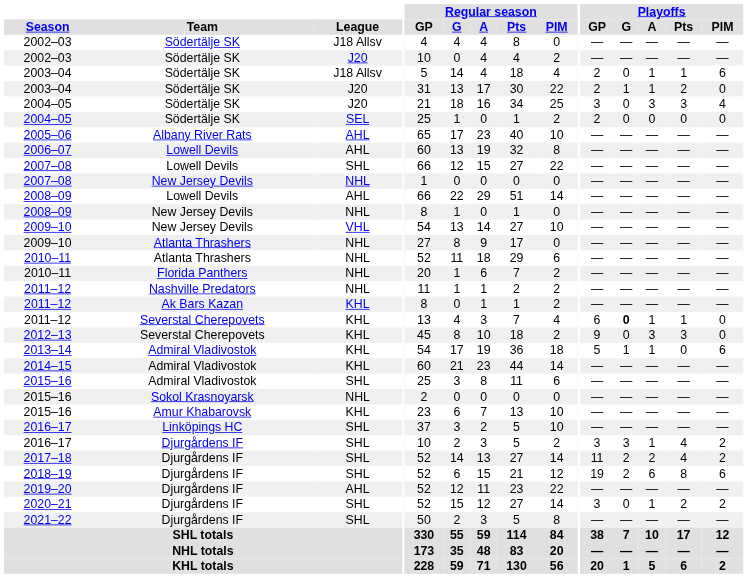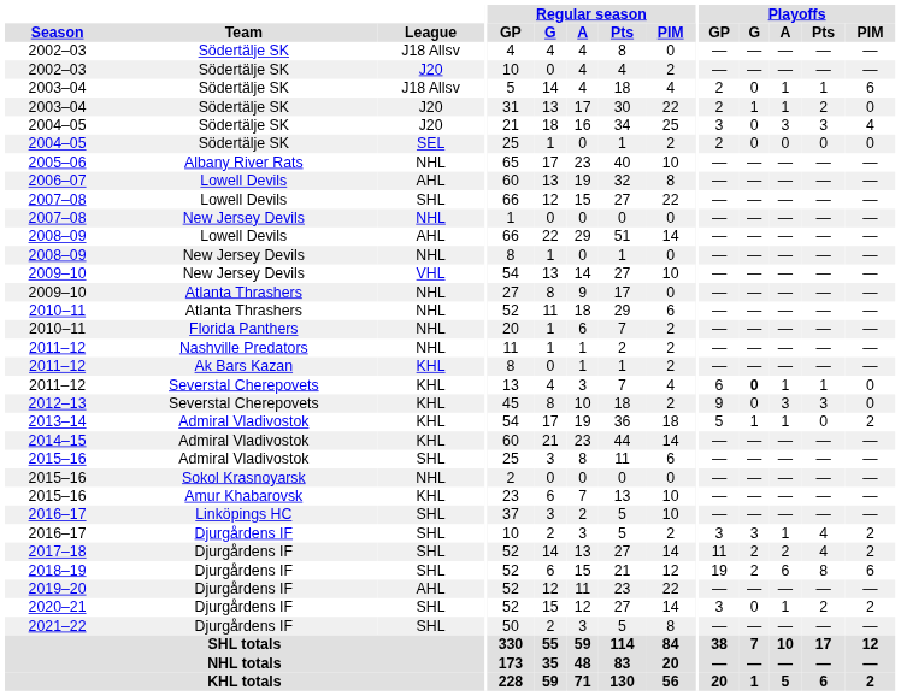 <table border="0" cellpadding="1" cellspacing="0" ID="Table3" style="text-align:center; width:60em">
 <tr bgcolor="#e0e0e0">
 <th colspan="3" bgcolor="#ffffff"></th>
 <th rowspan="99" bgcolor="#ffffff"></th>
 <th colspan="5"><a href='#'>Regular season</a></th>
 <th rowspan="99" bgcolor="#ffffff"></th>
 <th colspan="5"><a href='#'>Playoffs</a></th>
 </tr>
 <tr bgcolor="#e0e0e0">
 <th><a href='#'>Season</a></th>
 <th>Team</th>
 <th>League</th>
 <th>GP</th>
 <th><a href='#'>G</a></th>
 <th><a href='#'>A</a></th>
 <th><a href='#'>Pts</a></th>
 <th><a href='#'>PIM</a></th>
 <th>GP</th>
 <th>G</th>
 <th>A</th>
 <th>Pts</th>
 <th>PIM</th>
 </tr>
 <tr>
 <td>2002–03</td>
 <td><a href='#'>Södertälje SK</a></td>
 <td>J18 Allsv</td>
 <td>4</td>
 <td>4</td>
 <td>4</td>
 <td>8</td>
 <td>0</td>
 <td>—</td>
 <td>—</td>
 <td>—</td>
 <td>—</td>
 <td>—</td>
 </tr>
 <tr bgcolor="#f0f0f0">
 <td>2002–03</td>
 <td>Södertälje SK</td>
 <td><a href='#'>J20</a></td>
 <td>10</td>
 <td>0</td>
 <td>4</td>
 <td>4</td>
 <td>2</td>
 <td>—</td>
 <td>—</td>
 <td>—</td>
 <td>—</td>
 <td>—</td>
 </tr>
 <tr>
 <td>2003–04</td>
 <td>Södertälje SK</td>
 <td>J18 Allsv</td>
 <td>5</td>
 <td>14</td>
 <td>4</td>
 <td>18</td>
 <td>4</td>
 <td>2</td>
 <td>0</td>
 <td>1</td>
 <td>1</td>
 <td>6</td>
 </tr>
 <tr bgcolor="#f0f0f0">
 <td>2003–04</td>
 <td>Södertälje SK</td>
 <td>J20</td>
 <td>31</td>
 <td>13</td>
 <td>17</td>
 <td>30</td>
 <td>22</td>
 <td>2</td>
 <td>1</td>
 <td>1</td>
 <td>2</td>
 <td>0</td>
 </tr>
 <tr>
 <td>2004–05</td>
 <td>Södertälje SK</td>
 <td>J20</td>
 <td>21</td>
 <td>18</td>
 <td>16</td>
 <td>34</td>
 <td>25</td>
 <td>3</td>
 <td>0</td>
 <td>3</td>
 <td>3</td>
 <td>4</td>
 </tr>
 <tr bgcolor="#f0f0f0">
 <td><a href='#'>2004–05</a></td>
 <td>Södertälje SK</td>
 <td><a href='#'>SEL</a></td>
 <td>25</td>
 <td>1</td>
 <td>0</td>
 <td>1</td>
 <td>2</td>
 <td>2</td>
 <td>0</td>
 <td>0</td>
 <td>0</td>
 <td>0</td>
 </tr>
 <tr>
 <td><a href='#'>2005–06</a></td>
 <td><a href='#'>Albany River Rats</a></td>
-<td><a href='#'>AHL</a></td>
+<td>NHL</td>
 <td>65</td>
 <td>17</td>
 <td>23</td>
 <td>40</td>
 <td>10</td>
 <td>—</td>
 <td>—</td>
 <td>—</td>
 <td>—</td>
 <td>—</td>
 </tr>
 <tr bgcolor="#f0f0f0">
 <td><a href='#'>2006–07</a></td>
 <td><a href='#'>Lowell Devils</a></td>
 <td>AHL</td>
 <td>60</td>
 <td>13</td>
 <td>19</td>
 <td>32</td>
 <td>8</td>
 <td>—</td>
 <td>—</td>
 <td>—</td>
 <td>—</td>
 <td>—</td>
 </tr>
 <tr>
 <td><a href='#'>2007–08</a></td>
 <td>Lowell Devils</td>
 <td>SHL</td>
 <td>66</td>
 <td>12</td>
 <td>15</td>
 <td>27</td>
 <td>22</td>
 <td>—</td>
 <td>—</td>
 <td>—</td>
 <td>—</td>
 <td>—</td>
 </tr>
 <tr bgcolor="#f0f0f0">
 <td><a href='#'>2007–08</a></td>
 <td><a href='#'>New Jersey Devils</a></td>
 <td><a href='#'>NHL</a></td>
 <td>1</td>
 <td>0</td>
 <td>0</td>
 <td>0</td>
 <td>0</td>
 <td>—</td>
 <td>—</td>
 <td>—</td>
 <td>—</td>
 <td>—</td>
 </tr>
 <tr>
 <td><a href='#'>2008–09</a></td>
 <td>Lowell Devils</td>
 <td>AHL</td>
 <td>66</td>
 <td>22</td>
 <td>29</td>
 <td>51</td>
 <td>14</td>
 <td>—</td>
 <td>—</td>
 <td>—</td>
 <td>—</td>
 <td>—</td>
 </tr>
 <tr bgcolor="#f0f0f0">
 <td><a href='#'>2008–09</a></td>
 <td>New Jersey Devils</td>
 <td>NHL</td>
 <td>8</td>
 <td>1</td>
 <td>0</td>
 <td>1</td>
 <td>0</td>
 <td>—</td>
 <td>—</td>
 <td>—</td>
 <td>—</td>
 <td>—</td>
 </tr>
 <tr>
 <td><a href='#'>2009–10</a></td>
 <td>New Jersey Devils</td>
 <td><a href='#'>VHL</a></td>
 <td>54</td>
 <td>13</td>
 <td>14</td>
 <td>27</td>
 <td>10</td>
 <td>—</td>
 <td>—</td>
 <td>—</td>
 <td>—</td>
 <td>—</td>
 </tr>
 <tr bgcolor="#f0f0f0">
 <td>2009–10</td>
 <td><a href='#'>Atlanta Thrashers</a></td>
 <td>NHL</td>
 <td>27</td>
 <td>8</td>
 <td>9</td>
 <td>17</td>
 <td>0</td>
 <td>—</td>
 <td>—</td>
 <td>—</td>
 <td>—</td>
 <td>—</td>
 </tr>
 <tr>
 <td><a href='#'>2010–11</a></td>
 <td>Atlanta Thrashers</td>
 <td>NHL</td>
 <td>52</td>
 <td>11</td>
 <td>18</td>
 <td>29</td>
 <td>6</td>
 <td>—</td>
 <td>—</td>
 <td>—</td>
 <td>—</td>
 <td>—</td>
 </tr>
 <tr bgcolor="#f0f0f0">
 <td>2010–11</td>
 <td><a href='#'>Florida Panthers</a></td>
 <td>NHL</td>
 <td>20</td>
 <td>1</td>
 <td>6</td>
 <td>7</td>
 <td>2</td>
 <td>—</td>
 <td>—</td>
 <td>—</td>
 <td>—</td>
 <td>—</td>
 </tr>
 <tr>
 <td><a href='#'>2011–12</a></td>
 <td><a href='#'>Nashville Predators</a></td>
 <td>NHL</td>
 <td>11</td>
 <td>1</td>
 <td>1</td>
 <td>2</td>
 <td>2</td>
 <td>—</td>
 <td>—</td>
 <td>—</td>
 <td>—</td>
 <td>—</td>
 </tr>
 <tr bgcolor="#f0f0f0">
 <td><a href='#'>2011–12</a></td>
 <td><a href='#'>Ak Bars Kazan</a></td>
 <td><a href='#'>KHL</a></td>
 <td>8</td>
 <td>0</td>
 <td>1</td>
 <td>1</td>
 <td>2</td>
 <td>—</td>
 <td>—</td>
 <td>—</td>
 <td>—</td>
 <td>—</td>
 </tr>
 <tr>
 <td>2011–12</td>
 <td><a href='#'>Severstal Cherepovets</a></td>
 <td>KHL</td>
 <td>13</td>
 <td>4</td>
 <td>3</td>
 <td>7</td>
 <td>4</td>
 <td>6</td>
 <td><strong>0</strong></td>
 <td>1</td>
 <td>1</td>
 <td>0</td>
 </tr>
 <tr bgcolor="#f0f0f0">
 <td><a href='#'>2012–13</a></td>
 <td>Severstal Cherepovets</td>
 <td>KHL</td>
 <td>45</td>
 <td>8</td>
 <td>10</td>
 <td>18</td>
 <td>2</td>
 <td>9</td>
 <td>0</td>
 <td>3</td>
 <td>3</td>
 <td>0</td>
 </tr>
 <tr>
 <td><a href='#'>2013–14</a></td>
 <td><a href='#'>Admiral Vladivostok</a></td>
 <td>KHL</td>
 <td>54</td>
 <td>17</td>
 <td>19</td>
 <td>36</td>
 <td>18</td>
 <td>5</td>
 <td>1</td>
 <td>1</td>
 <td>0</td>
-<td>6</td>
+<td>2</td>
 </tr>
 <tr bgcolor="#f0f0f0">
 <td><a href='#'>2014–15</a></td>
 <td>Admiral Vladivostok</td>
 <td>KHL</td>
 <td>60</td>
 <td>21</td>
 <td>23</td>
 <td>44</td>
 <td>14</td>
 <td>—</td>
 <td>—</td>
 <td>—</td>
 <td>—</td>
 <td>—</td>
 </tr>
 <tr>
 <td><a href='#'>2015–16</a></td>
 <td>Admiral Vladivostok</td>
 <td>SHL</td>
 <td>25</td>
 <td>3</td>
 <td>8</td>
 <td>11</td>
 <td>6</td>
 <td>—</td>
 <td>—</td>
 <td>—</td>
 <td>—</td>
 <td>—</td>
 </tr>
 <tr bgcolor="#f0f0f0">
 <td>2015–16</td>
 <td><a href='#'>Sokol Krasnoyarsk</a></td>
 <td>NHL</td>
 <td>2</td>
 <td>0</td>
 <td>0</td>
 <td>0</td>
 <td>0</td>
 <td>—</td>
 <td>—</td>
 <td>—</td>
 <td>—</td>
 <td>—</td>
 </tr>
 <tr>
 <td>2015–16</td>
 <td><a href='#'>Amur Khabarovsk</a></td>
 <td>KHL</td>
 <td>23</td>
 <td>6</td>
 <td>7</td>
 <td>13</td>
 <td>10</td>
 <td>—</td>
 <td>—</td>
 <td>—</td>
 <td>—</td>
 <td>—</td>
 </tr>
 <tr bgcolor="#f0f0f0">
 <td><a href='#'>2016–17</a></td>
 <td><a href='#'>Linköpings HC</a></td>
 <td>SHL</td>
 <td>37</td>
 <td>3</td>
 <td>2</td>
 <td>5</td>
 <td>10</td>
 <td>—</td>
 <td>—</td>
 <td>—</td>
 <td>—</td>
 <td>—</td>
 </tr>
 <tr>
 <td>2016–17</td>
 <td><a href='#'>Djurgårdens IF</a></td>
 <td>SHL</td>
 <td>10</td>
 <td>2</td>
 <td>3</td>
 <td>5</td>
 <td>2</td>
 <td>3</td>
 <td>3</td>
 <td>1</td>
 <td>4</td>
 <td>2</td>
 </tr>
 <tr bgcolor="#f0f0f0">
 <td><a href='#'>2017–18</a></td>
 <td>Djurgårdens IF</td>
 <td>SHL</td>
 <td>52</td>
 <td>14</td>
 <td>13</td>
 <td>27</td>
 <td>14</td>
 <td>11</td>
 <td>2</td>
 <td>2</td>
 <td>4</td>
 <td>2</td>
 </tr>
 <tr>
 <td><a href='#'>2018–19</a></td>
 <td>Djurgårdens IF</td>
 <td>SHL</td>
 <td>52</td>
 <td>6</td>
 <td>15</td>
 <td>21</td>
 <td>12</td>
 <td>19</td>
 <td>2</td>
 <td>6</td>
 <td>8</td>
 <td>6</td>
 </tr>
 <tr bgcolor="#f0f0f0">
 <td><a href='#'>2019–20</a></td>
 <td>Djurgårdens IF</td>
 <td>AHL</td>
 <td>52</td>
 <td>12</td>
 <td>11</td>
 <td>23</td>
 <td>22</td>
 <td>—</td>
 <td>—</td>
 <td>—</td>
 <td>—</td>
 <td>—</td>
 </tr>
 <tr>
 <td><a href='#'>2020–21</a></td>
 <td>Djurgårdens IF</td>
 <td>SHL</td>
 <td>52</td>
 <td>15</td>
 <td>12</td>
 <td>27</td>
 <td>14</td>
 <td>3</td>
 <td>0</td>
 <td>1</td>
 <td>2</td>
 <td>2</td>
 </tr>
 <tr bgcolor="#f0f0f0">
 <td><a href='#'>2021–22</a></td>
 <td>Djurgårdens IF</td>
 <td>SHL</td>
 <td>50</td>
 <td>2</td>
 <td>3</td>
 <td>5</td>
 <td>8</td>
 <td>—</td>
 <td>—</td>
 <td>—</td>
 <td>—</td>
 <td>—</td>
 </tr>
 <tr bgcolor="#e0e0e0">
 <th colspan="3">SHL totals</th>
 <th>330</th>
 <th>55</th>
 <th>59</th>
 <th>114</th>
 <th>84</th>
 <th>38</th>
 <th>7</th>
 <th>10</th>
 <th>17</th>
 <th>12</th>
 </tr>
 <tr bgcolor="#e0e0e0">
 <th colspan="3">NHL totals</th>
 <th>173</th>
 <th>35</th>
 <th>48</th>
 <th>83</th>
 <th>20</th>
 <th>—</th>
 <th>—</th>
 <th>—</th>
 <th>—</th>
 <th>—</th>
 </tr>
 <tr bgcolor="#e0e0e0">
 <th colspan="3">KHL totals</th>
 <th>228</th>
 <th>59</th>
 <th>71</th>
 <th>130</th>
 <th>56</th>
 <th>20</th>
 <th>1</th>
 <th>5</th>
 <th>6</th>
 <th>2</th>
 </tr>
 </table>
